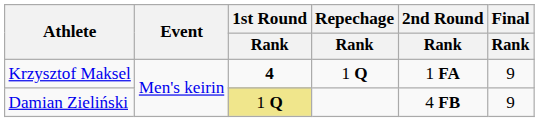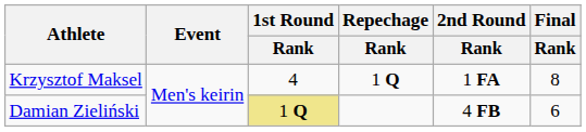 <table class="wikitable" style="font-size:90%">
 <tr>
 <th rowspan=2>Athlete</th>
 <th rowspan=2>Event</th>
 <th>1st Round</th>
 <th>Repechage</th>
 <th>2nd Round</th>
 <th>Final</th>
 </tr>
 <tr style="font-size:95%">
 <th>Rank</th>
 <th>Rank</th>
 <th>Rank</th>
 <th>Rank</th>
 </tr>
 <tr align=center>
 <td align=left><a href='#'>Krzysztof Maksel</a></td>
 <td align=left rowspan=2><a href='#'>Men's keirin</a></td>
-<td><strong>4</strong></td>
+<td>4</td>
 <td>1 <strong>Q</strong></td>
 <td>1 <strong>FA</strong></td>
-<td>9</td>
+<td>8</td>
 </tr>
 <tr align=center>
 <td align=left><a href='#'>Damian Zieliński</a></td>
 <td style="background: khaki;">1 <strong>Q</strong></td>
 <td></td>
 <td>4 <strong>FB</strong></td>
-<td>9</td>
+<td>6</td>
 </tr>
 </table>
